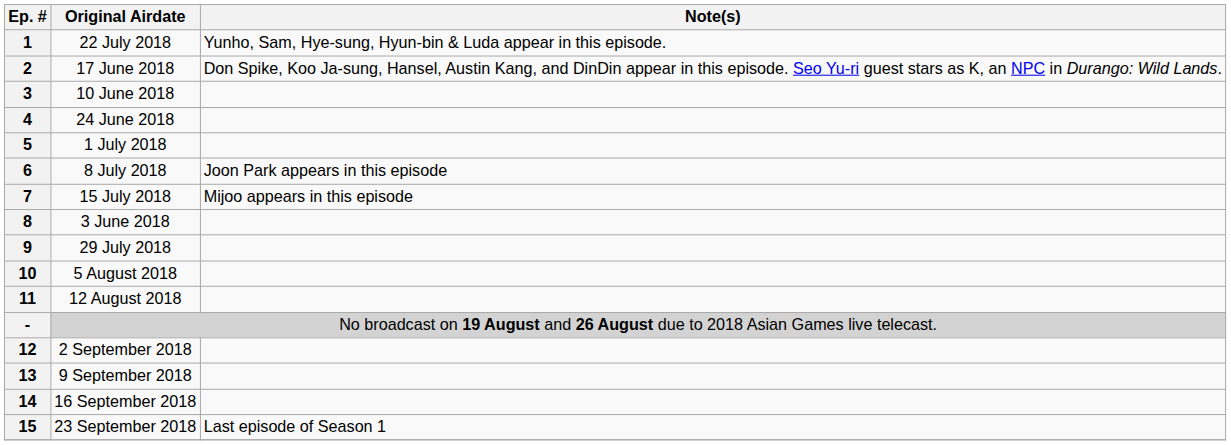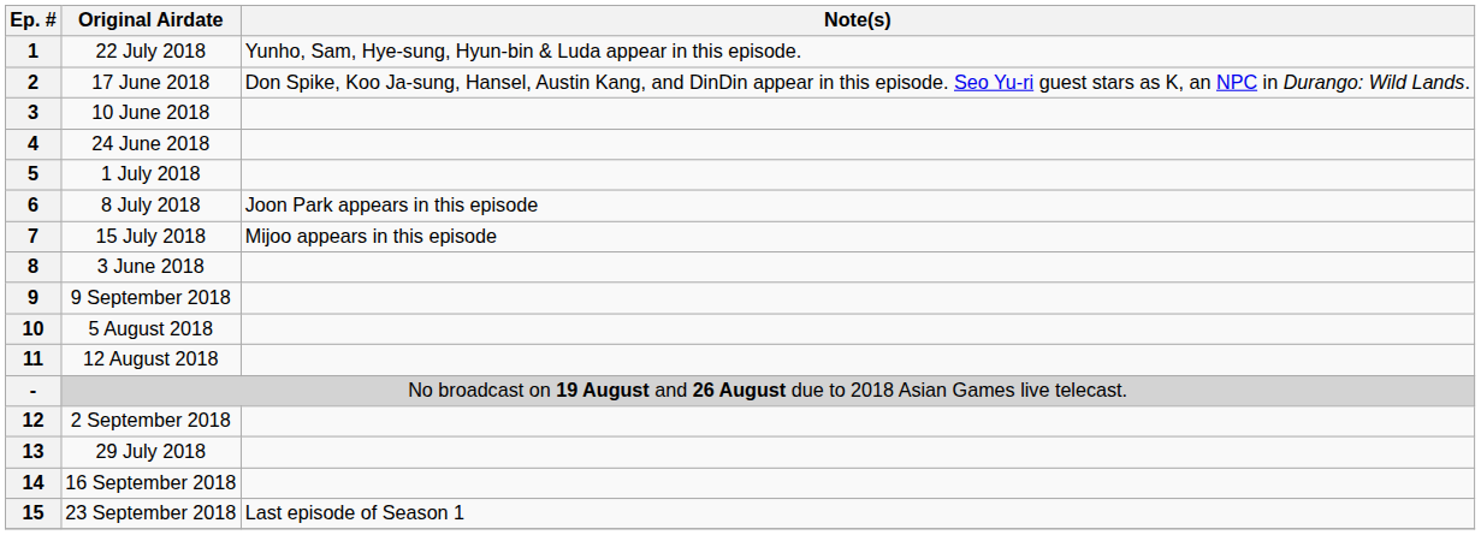 <table Class =wikitable width=auto>
 <tr>
 <th>Ep. #</th>
 <th>Original Airdate</th>
 <th>Note(s)</th>
 </tr>
 <tr>
 <th>1</th>
 <td style=text-align:center>22 July 2018</td>
 <td>Yunho, Sam, Hye-sung, Hyun-bin & Luda appear in this episode.</td>
 </tr>
 <tr>
 <th>2</th>
 <td style=text-align:center>17 June 2018</td>
 <td>Don Spike, Koo Ja-sung, Hansel, Austin Kang, and DinDin appear in this episode. <a href='#'>Seo Yu-ri</a> guest stars as K, an <a href='#'>NPC</a> in <em>Durango: Wild Lands</em>.</td>
 </tr>
 <tr>
 <th>3</th>
 <td style=text-align:center>10 June 2018</td>
 <td></td>
 </tr>
 <tr>
 <th>4</th>
 <td style=text-align:center>24 June 2018</td>
 <td></td>
 </tr>
 <tr>
 <th>5</th>
 <td style=text-align:center>1 July 2018</td>
 <td></td>
 </tr>
 <tr>
 <th>6</th>
 <td style=text-align:center>8 July 2018</td>
 <td>Joon Park appears in this episode</td>
 </tr>
 <tr>
 <th>7</th>
 <td style=text-align:center>15 July 2018</td>
 <td>Mijoo appears in this episode</td>
 </tr>
 <tr>
 <th>8</th>
 <td style=text-align:center>3 June 2018</td>
 <td></td>
 </tr>
 <tr>
 <th>9</th>
-<td style=text-align:center>29 July 2018</td>
+<td style=text-align:center>9 September 2018</td>
 <td></td>
 </tr>
 <tr>
 <th>10</th>
 <td style=text-align:center>5 August 2018</td>
 <td></td>
 </tr>
 <tr>
 <th>11</th>
 <td style=text-align:center>12 August 2018</td>
 <td></td>
 </tr>
 <tr>
 <th>-</th>
 <td colspan=2 style=text-align:center;background:Lightgray>No broadcast on <strong>19 August</strong> and <strong>26 August</strong> due to 2018 Asian Games live telecast.</td>
 </tr>
 <tr>
 <th>12</th>
 <td style=text-align:center>2 September 2018</td>
 <td></td>
 </tr>
 <tr>
 <th>13</th>
-<td style=text-align:center>9 September 2018</td>
+<td style=text-align:center>29 July 2018</td>
 <td></td>
 </tr>
 <tr>
 <th>14</th>
 <td style=text-align:center>16 September 2018</td>
 <td></td>
 </tr>
 <tr>
 <th>15</th>
 <td style=text-align:center>23 September 2018</td>
 <td>Last episode of Season 1</td>
 </tr>
 <tr>
 </tr>
 </table>
